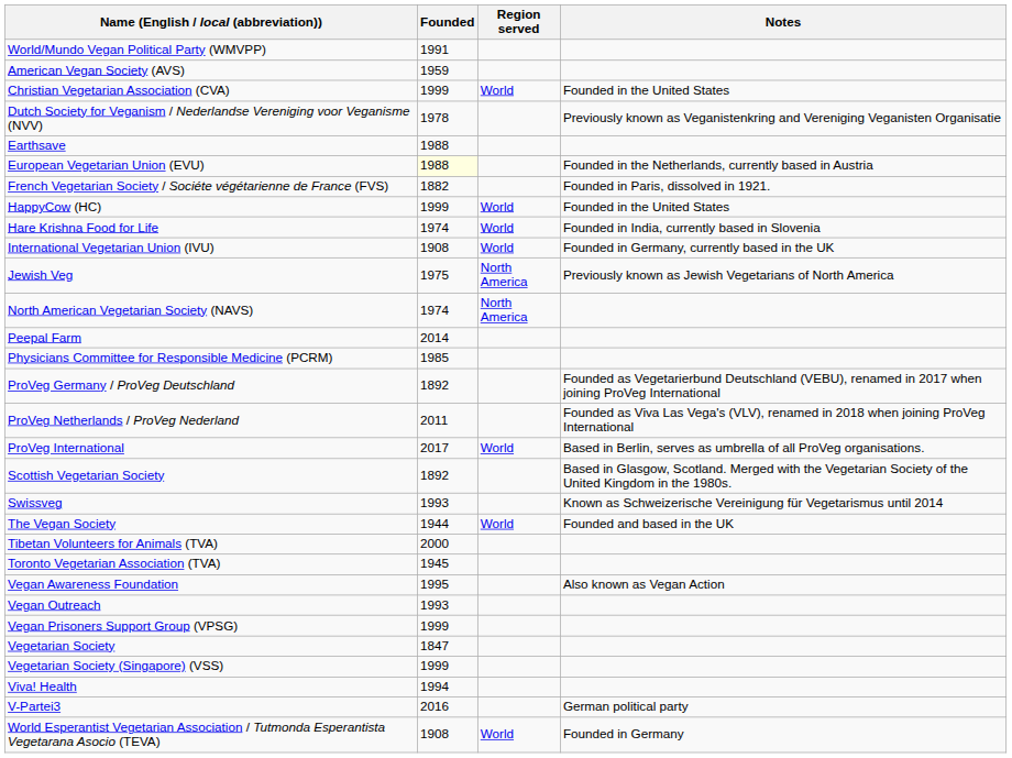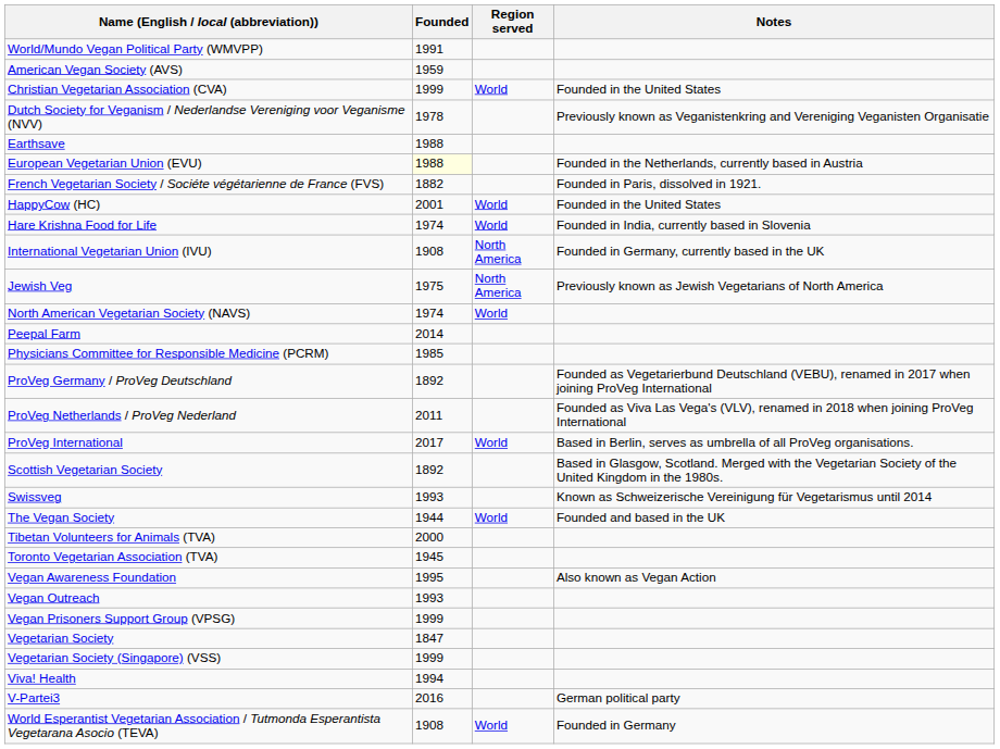 <table class="wikitable sortable">
 <tr>
 <th>Name (English / <em>local</em> (abbreviation))</th>
 <th>Founded</th>
 <th>Region served</th>
 <th>Notes</th>
 </tr>
 <tr>
 <td><a href='#'>World/Mundo Vegan Political Party</a> (WMVPP)</td>
 <td>1991</td>
 <td></td>
 <td></td>
 </tr>
 <tr>
 <td><a href='#'>American Vegan Society</a> (AVS)</td>
 <td>1959</td>
 <td></td>
 <td></td>
 </tr>
 <tr>
 <td><a href='#'>Christian Vegetarian Association</a> (CVA)</td>
 <td>1999</td>
 <td> <a href='#'>World</a></td>
 <td>Founded in the United States</td>
 </tr>
 <tr>
 <td><a href='#'>Dutch Society for Veganism</a> / <em>Nederlandse Vereniging voor Veganisme</em> (NVV)</td>
 <td>1978</td>
 <td></td>
 <td>Previously known as Veganistenkring and Vereniging Veganisten Organisatie</td>
 </tr>
 <tr>
 <td><a href='#'>Earthsave</a></td>
 <td>1988</td>
 <td><br></td>
 <td></td>
 </tr>
 <tr>
 <td><a href='#'>European Vegetarian Union</a> (EVU)</td>
 <td style="background: lightyellow;">1988</td>
 <td></td>
 <td>Founded in the Netherlands, currently based in Austria</td>
 </tr>
 <tr>
 <td><a href='#'>French Vegetarian Society</a> / <em>Sociéte végétarienne de France</em> (FVS)</td>
 <td>1882</td>
 <td></td>
 <td>Founded in Paris, dissolved in 1921.</td>
 </tr>
 <tr>
 <td><a href='#'>HappyCow</a> (HC)</td>
-<td>1999</td>
+<td>2001</td>
 <td> <a href='#'>World</a></td>
 <td>Founded in the United States</td>
 </tr>
 <tr>
 <td><a href='#'>Hare Krishna Food for Life</a></td>
 <td>1974</td>
 <td> <a href='#'>World</a></td>
 <td>Founded in India, currently based in Slovenia</td>
 </tr>
 <tr>
 <td><a href='#'>International Vegetarian Union</a> (IVU)</td>
 <td>1908</td>
-<td> <a href='#'>World</a></td>
+<td> <a href='#'>North America</a></td>
 <td>Founded in Germany, currently based in the UK</td>
 </tr>
 <tr>
 <td><a href='#'>Jewish Veg</a></td>
 <td>1975</td>
 <td> <a href='#'>North America</a></td>
 <td>Previously known as Jewish Vegetarians of North America</td>
 </tr>
 <tr>
 <td><a href='#'>North American Vegetarian Society</a> (NAVS)</td>
 <td>1974</td>
-<td> <a href='#'>North America</a></td>
+<td> <a href='#'>World</a></td>
 <td></td>
 </tr>
 <tr>
 <td><a href='#'>Peepal Farm</a></td>
 <td>2014</td>
 <td></td>
 <td></td>
 </tr>
 <tr>
 <td><a href='#'>Physicians Committee for Responsible Medicine</a> (PCRM)</td>
 <td>1985</td>
 <td></td>
 <td></td>
 </tr>
 <tr>
 <td><a href='#'>ProVeg Germany</a> / <em>ProVeg Deutschland</em></td>
 <td>1892</td>
 <td></td>
 <td>Founded as Vegetarierbund Deutschland (VEBU), renamed in 2017 when joining ProVeg International</td>
 </tr>
 <tr>
 <td><a href='#'>ProVeg Netherlands</a> / <em>ProVeg Nederland</em></td>
 <td>2011</td>
 <td></td>
 <td>Founded as Viva Las Vega's (VLV), renamed in 2018 when joining ProVeg International</td>
 </tr>
 <tr>
 <td><a href='#'>ProVeg International</a></td>
 <td>2017</td>
 <td> <a href='#'>World</a></td>
 <td>Based in Berlin, serves as umbrella of all ProVeg organisations.</td>
 </tr>
 <tr>
 <td><a href='#'>Scottish Vegetarian Society</a></td>
 <td>1892</td>
 <td></td>
 <td>Based in Glasgow, Scotland. Merged with the Vegetarian Society of the United Kingdom in the 1980s.</td>
 </tr>
 <tr>
 <td><a href='#'>Swissveg</a></td>
 <td>1993</td>
 <td></td>
 <td>Known as Schweizerische Vereinigung für Vegetarismus until 2014</td>
 </tr>
 <tr>
 <td><a href='#'>The Vegan Society</a></td>
 <td>1944</td>
 <td> <a href='#'>World</a></td>
 <td>Founded and based in the UK</td>
 </tr>
 <tr>
 <td><a href='#'>Tibetan Volunteers for Animals</a> (TVA)</td>
 <td>2000</td>
 <td><br></td>
 <td></td>
 </tr>
 <tr>
 <td><a href='#'>Toronto Vegetarian Association</a> (TVA)</td>
 <td>1945</td>
 <td></td>
 <td></td>
 </tr>
 <tr>
 <td><a href='#'>Vegan Awareness Foundation</a></td>
 <td>1995</td>
 <td></td>
 <td>Also known as Vegan Action</td>
 </tr>
 <tr>
 <td><a href='#'>Vegan Outreach</a></td>
 <td>1993</td>
 <td></td>
 <td></td>
 </tr>
 <tr>
 <td><a href='#'>Vegan Prisoners Support Group</a> (VPSG)</td>
 <td>1999</td>
 <td></td>
 <td></td>
 </tr>
 <tr>
 <td><a href='#'>Vegetarian Society</a></td>
 <td>1847</td>
 <td></td>
 <td></td>
 </tr>
 <tr>
 <td><a href='#'>Vegetarian Society (Singapore)</a> (VSS)</td>
 <td>1999</td>
 <td></td>
 <td></td>
 </tr>
 <tr>
 <td><a href='#'>Viva! Health</a></td>
 <td>1994</td>
 <td></td>
 <td></td>
 </tr>
 <tr>
 <td><a href='#'>V-Partei3</a></td>
 <td>2016</td>
 <td></td>
 <td>German political party</td>
 </tr>
 <tr>
 <td><a href='#'>World Esperantist Vegetarian Association</a> / <em>Tutmonda Esperantista Vegetarana Asocio</em> (TEVA)</td>
 <td>1908</td>
 <td> <a href='#'>World</a></td>
 <td>Founded in Germany</td>
 </tr>
 </table>
